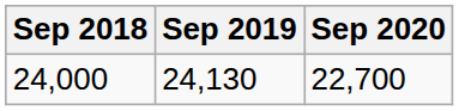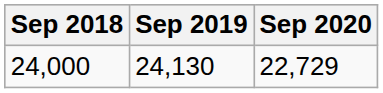 <table class="wikitable">
 <tr>
 <th>Sep 2018</th>
 <th>Sep 2019</th>
 <th>Sep 2020</th>
 </tr>
 <tr>
 <td>24,000</td>
 <td>24,130</td>
-<td>22,700</td>
+<td>22,729</td>
 </tr>
 </table>
